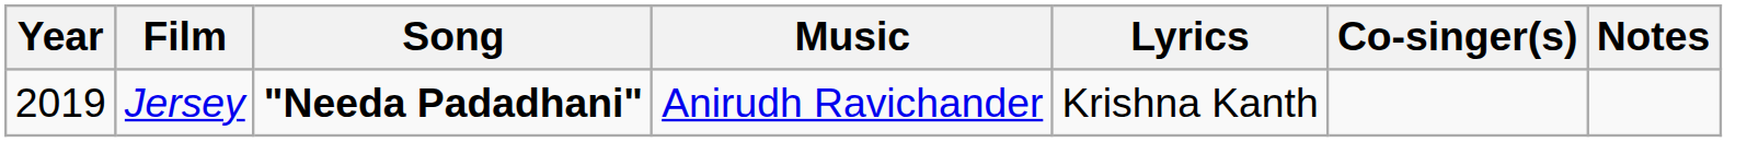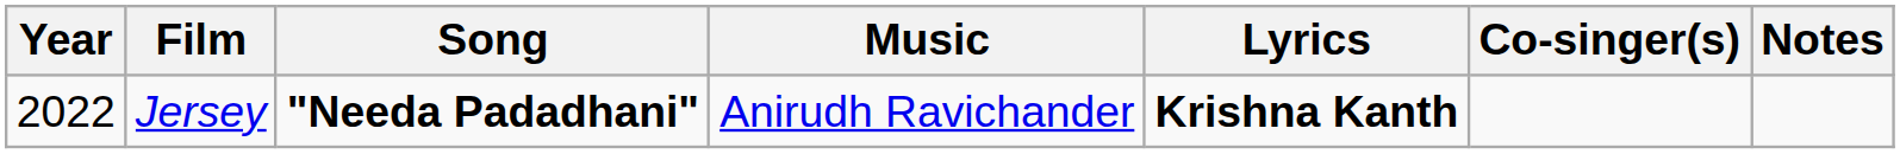 <table class="wikitable sortable">
 <tr>
 <th>Year</th>
 <th>Film</th>
 <th>Song</th>
 <th>Music</th>
 <th>Lyrics</th>
 <th>Co-singer(s)</th>
 <th>Notes</th>
 </tr>
 <tr>
-<td>2019</td>
+<td>2022</td>
 <td><em><a href='#'>Jersey</a></em></td>
 <td><strong>"Needa Padadhani"</strong></td>
 <td><a href='#'>Anirudh Ravichander</a></td>
-<td>Krishna Kanth</td>
+<td><strong>Krishna Kanth</strong></td>
 <td></td>
 <td></td>
 </tr>
 </table>
